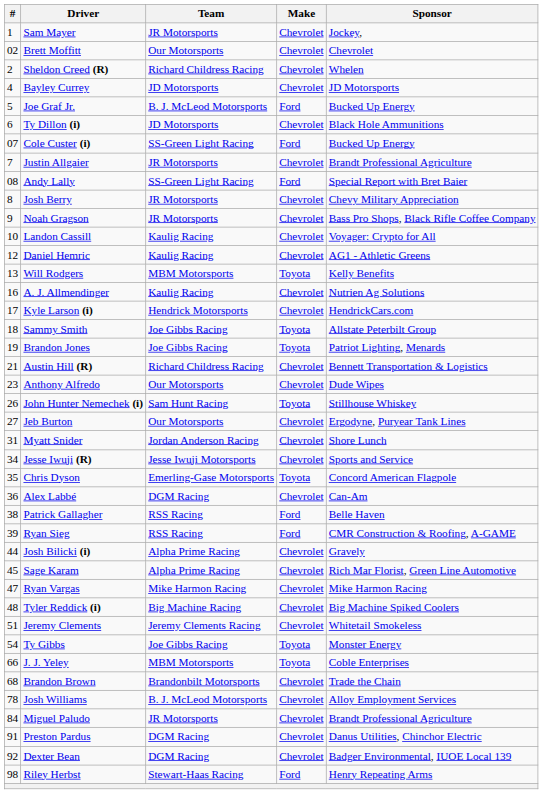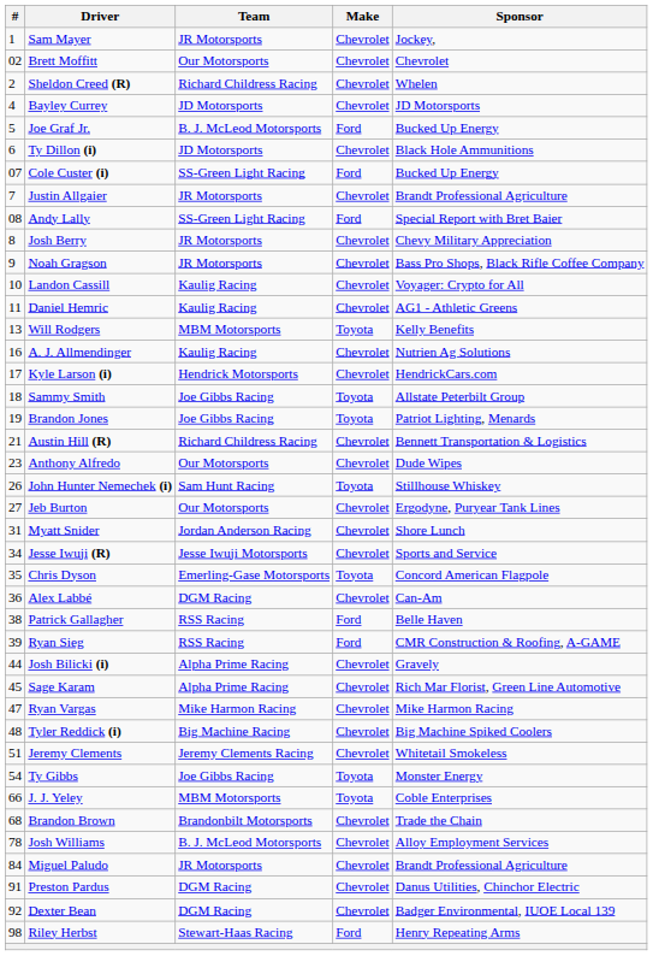 <table class="wikitable" style="font-size:95%">
 <tr>
 <th>#</th>
 <th>Driver</th>
 <th>Team</th>
 <th>Make</th>
 <th>Sponsor</th>
 </tr>
 <tr>
 <td>1</td>
 <td><a href='#'>Sam Mayer</a></td>
 <td><a href='#'>JR Motorsports</a></td>
 <td><a href='#'>Chevrolet</a></td>
 <td><a href='#'>Jockey</a>, </td>
 </tr>
 <tr>
 <td>02</td>
 <td><a href='#'>Brett Moffitt</a></td>
 <td><a href='#'>Our Motorsports</a></td>
 <td><a href='#'>Chevrolet</a></td>
 <td><a href='#'>Chevrolet</a></td>
 </tr>
 <tr>
 <td>2</td>
 <td><a href='#'>Sheldon Creed</a> <strong>(R)</strong></td>
 <td Nowrap><a href='#'>Richard Childress Racing</a></td>
 <td><a href='#'>Chevrolet</a></td>
 <td><a href='#'>Whelen</a></td>
 </tr>
 <tr>
 <td>4</td>
 <td><a href='#'>Bayley Currey</a></td>
 <td><a href='#'>JD Motorsports</a></td>
 <td><a href='#'>Chevrolet</a></td>
 <td><a href='#'>JD Motorsports</a></td>
 </tr>
 <tr>
 <td>5</td>
 <td><a href='#'>Joe Graf Jr.</a></td>
 <td><a href='#'>B. J. McLeod Motorsports</a></td>
 <td><a href='#'>Ford</a></td>
 <td><a href='#'>Bucked Up Energy</a></td>
 </tr>
 <tr>
 <td>6</td>
 <td><a href='#'>Ty Dillon</a> <strong>(i)</strong></td>
 <td><a href='#'>JD Motorsports</a></td>
 <td><a href='#'>Chevrolet</a></td>
 <td><a href='#'>Black Hole Ammunitions</a></td>
 </tr>
 <tr>
 <td>07</td>
 <td><a href='#'>Cole Custer</a> <strong>(i)</strong></td>
 <td><a href='#'>SS-Green Light Racing</a></td>
 <td><a href='#'>Ford</a></td>
 <td><a href='#'>Bucked Up Energy</a></td>
 </tr>
 <tr>
 <td>7</td>
 <td><a href='#'>Justin Allgaier</a></td>
 <td><a href='#'>JR Motorsports</a></td>
 <td><a href='#'>Chevrolet</a></td>
 <td><a href='#'>Brandt Professional Agriculture</a></td>
 </tr>
 <tr>
 <td>08</td>
 <td><a href='#'>Andy Lally</a></td>
 <td><a href='#'>SS-Green Light Racing</a></td>
 <td><a href='#'>Ford</a></td>
 <td><a href='#'>Special Report with Bret Baier</a></td>
 </tr>
 <tr>
 <td>8</td>
 <td><a href='#'>Josh Berry</a></td>
 <td><a href='#'>JR Motorsports</a></td>
 <td><a href='#'>Chevrolet</a></td>
 <td><a href='#'>Chevy Military Appreciation</a></td>
 </tr>
 <tr>
 <td>9</td>
 <td><a href='#'>Noah Gragson</a></td>
 <td><a href='#'>JR Motorsports</a></td>
 <td><a href='#'>Chevrolet</a></td>
 <td Nowrap><a href='#'>Bass Pro Shops</a>, <a href='#'>Black Rifle Coffee Company</a></td>
 </tr>
 <tr>
 <td>10</td>
 <td><a href='#'>Landon Cassill</a></td>
 <td><a href='#'>Kaulig Racing</a></td>
 <td><a href='#'>Chevrolet</a></td>
 <td><a href='#'>Voyager: Crypto for All</a></td>
 </tr>
 <tr>
-<td>12</td>
+<td>11</td>
 <td><a href='#'>Daniel Hemric</a></td>
 <td><a href='#'>Kaulig Racing</a></td>
 <td><a href='#'>Chevrolet</a></td>
 <td><a href='#'>AG1 - Athletic Greens</a></td>
 </tr>
 <tr>
 <td>13</td>
 <td><a href='#'>Will Rodgers</a></td>
 <td><a href='#'>MBM Motorsports</a></td>
 <td><a href='#'>Toyota</a></td>
 <td><a href='#'>Kelly Benefits</a></td>
 </tr>
 <tr>
 <td>16</td>
 <td><a href='#'>A. J. Allmendinger</a></td>
 <td><a href='#'>Kaulig Racing</a></td>
 <td><a href='#'>Chevrolet</a></td>
 <td><a href='#'>Nutrien Ag Solutions</a></td>
 </tr>
 <tr>
 <td>17</td>
 <td><a href='#'>Kyle Larson</a> <strong>(i)</strong></td>
 <td><a href='#'>Hendrick Motorsports</a></td>
 <td><a href='#'>Chevrolet</a></td>
 <td><a href='#'>HendrickCars.com</a></td>
 </tr>
 <tr>
 <td>18</td>
 <td><a href='#'>Sammy Smith</a></td>
 <td><a href='#'>Joe Gibbs Racing</a></td>
 <td><a href='#'>Toyota</a></td>
 <td><a href='#'>Allstate Peterbilt Group</a></td>
 </tr>
 <tr>
 <td>19</td>
 <td><a href='#'>Brandon Jones</a></td>
 <td><a href='#'>Joe Gibbs Racing</a></td>
 <td><a href='#'>Toyota</a></td>
 <td><a href='#'>Patriot Lighting</a>, <a href='#'>Menards</a></td>
 </tr>
 <tr>
 <td>21</td>
 <td><a href='#'>Austin Hill</a> <strong>(R)</strong></td>
 <td><a href='#'>Richard Childress Racing</a></td>
 <td><a href='#'>Chevrolet</a></td>
 <td><a href='#'>Bennett Transportation & Logistics</a></td>
 </tr>
 <tr>
 <td>23</td>
 <td><a href='#'>Anthony Alfredo</a></td>
 <td><a href='#'>Our Motorsports</a></td>
 <td><a href='#'>Chevrolet</a></td>
 <td><a href='#'>Dude Wipes</a></td>
 </tr>
 <tr>
 <td>26</td>
 <td nowrap><a href='#'>John Hunter Nemechek</a> <strong>(i)</strong></td>
 <td><a href='#'>Sam Hunt Racing</a></td>
 <td><a href='#'>Toyota</a></td>
 <td><a href='#'>Stillhouse Whiskey</a></td>
 </tr>
 <tr>
 <td>27</td>
 <td><a href='#'>Jeb Burton</a></td>
 <td><a href='#'>Our Motorsports</a></td>
 <td><a href='#'>Chevrolet</a></td>
 <td><a href='#'>Ergodyne</a>, <a href='#'>Puryear Tank Lines</a></td>
 </tr>
 <tr>
 <td>31</td>
 <td><a href='#'>Myatt Snider</a></td>
 <td><a href='#'>Jordan Anderson Racing</a></td>
 <td><a href='#'>Chevrolet</a></td>
 <td><a href='#'>Shore Lunch</a></td>
 </tr>
 <tr>
 <td>34</td>
 <td><a href='#'>Jesse Iwuji</a> <strong>(R)</strong></td>
 <td><a href='#'>Jesse Iwuji Motorsports</a></td>
 <td><a href='#'>Chevrolet</a></td>
 <td><a href='#'>Sports and Service</a></td>
 </tr>
 <tr>
 <td>35</td>
 <td><a href='#'>Chris Dyson</a></td>
 <td nowrap><a href='#'>Emerling-Gase Motorsports</a></td>
 <td><a href='#'>Toyota</a></td>
 <td><a href='#'>Concord American Flagpole</a></td>
 </tr>
 <tr>
 <td>36</td>
 <td><a href='#'>Alex Labbé</a></td>
 <td><a href='#'>DGM Racing</a></td>
 <td><a href='#'>Chevrolet</a></td>
 <td><a href='#'>Can-Am</a></td>
 </tr>
 <tr>
 <td>38</td>
 <td><a href='#'>Patrick Gallagher</a></td>
 <td><a href='#'>RSS Racing</a></td>
 <td><a href='#'>Ford</a></td>
 <td><a href='#'>Belle Haven</a></td>
 </tr>
 <tr>
 <td>39</td>
 <td><a href='#'>Ryan Sieg</a></td>
 <td><a href='#'>RSS Racing</a></td>
 <td><a href='#'>Ford</a></td>
 <td><a href='#'>CMR Construction & Roofing</a>, <a href='#'>A-GAME</a></td>
 </tr>
 <tr>
 <td>44</td>
 <td><a href='#'>Josh Bilicki</a> <strong>(i)</strong></td>
 <td><a href='#'>Alpha Prime Racing</a></td>
 <td><a href='#'>Chevrolet</a></td>
 <td><a href='#'>Gravely</a></td>
 </tr>
 <tr>
 <td>45</td>
 <td><a href='#'>Sage Karam</a></td>
 <td><a href='#'>Alpha Prime Racing</a></td>
 <td><a href='#'>Chevrolet</a></td>
 <td><a href='#'>Rich Mar Florist</a>, <a href='#'>Green Line Automotive</a></td>
 </tr>
 <tr>
 <td>47</td>
 <td><a href='#'>Ryan Vargas</a></td>
 <td><a href='#'>Mike Harmon Racing</a></td>
 <td><a href='#'>Chevrolet</a></td>
 <td><a href='#'>Mike Harmon Racing</a></td>
 </tr>
 <tr>
 <td>48</td>
 <td><a href='#'>Tyler Reddick</a> <strong>(i)</strong></td>
 <td><a href='#'>Big Machine Racing</a></td>
 <td><a href='#'>Chevrolet</a></td>
 <td><a href='#'>Big Machine Spiked Coolers</a></td>
 </tr>
 <tr>
 <td>51</td>
 <td><a href='#'>Jeremy Clements</a></td>
 <td><a href='#'>Jeremy Clements Racing</a></td>
 <td><a href='#'>Chevrolet</a></td>
 <td><a href='#'>Whitetail Smokeless</a></td>
 </tr>
 <tr>
 <td>54</td>
 <td><a href='#'>Ty Gibbs</a></td>
 <td><a href='#'>Joe Gibbs Racing</a></td>
 <td><a href='#'>Toyota</a></td>
 <td><a href='#'>Monster Energy</a></td>
 </tr>
 <tr>
 <td>66</td>
 <td><a href='#'>J. J. Yeley</a></td>
 <td><a href='#'>MBM Motorsports</a></td>
 <td><a href='#'>Toyota</a></td>
 <td><a href='#'>Coble Enterprises</a></td>
 </tr>
 <tr>
 <td>68</td>
 <td><a href='#'>Brandon Brown</a></td>
 <td><a href='#'>Brandonbilt Motorsports</a></td>
 <td><a href='#'>Chevrolet</a></td>
 <td><a href='#'>Trade the Chain</a></td>
 </tr>
 <tr>
 <td>78</td>
 <td><a href='#'>Josh Williams</a></td>
 <td><a href='#'>B. J. McLeod Motorsports</a></td>
 <td><a href='#'>Chevrolet</a></td>
 <td><a href='#'>Alloy Employment Services</a></td>
 </tr>
 <tr>
 <td>84</td>
 <td><a href='#'>Miguel Paludo</a></td>
 <td><a href='#'>JR Motorsports</a></td>
 <td><a href='#'>Chevrolet</a></td>
 <td><a href='#'>Brandt Professional Agriculture</a></td>
 </tr>
 <tr>
 <td>91</td>
 <td><a href='#'>Preston Pardus</a></td>
 <td><a href='#'>DGM Racing</a></td>
 <td><a href='#'>Chevrolet</a></td>
 <td><a href='#'>Danus Utilities</a>, <a href='#'>Chinchor Electric</a></td>
 </tr>
 <tr>
 <td>92</td>
 <td><a href='#'>Dexter Bean</a></td>
 <td><a href='#'>DGM Racing</a></td>
 <td><a href='#'>Chevrolet</a></td>
 <td><a href='#'>Badger Environmental</a>, <a href='#'>IUOE Local 139</a></td>
 </tr>
 <tr>
 <td>98</td>
 <td><a href='#'>Riley Herbst</a></td>
 <td><a href='#'>Stewart-Haas Racing</a></td>
 <td><a href='#'>Ford</a></td>
 <td><a href='#'>Henry Repeating Arms</a></td>
 </tr>
 <tr>
 <th colspan="5"></th>
 </tr>
 </table>
